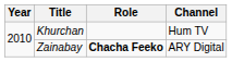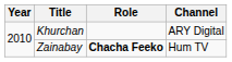 <table class="wikitable">
 <tr>
 <th>Year</th>
 <th>Title</th>
 <th>Role</th>
 <th>Channel</th>
 </tr>
 <tr>
 <td rowspan="2">2010</td>
 <td><em>Khurchan</em></td>
 <td></td>
-<td>Hum TV</td>
+<td>ARY Digital</td>
 </tr>
 <tr>
 <td><em>Zainabay</em></td>
 <td><strong>Chacha Feeko</strong></td>
-<td>ARY Digital</td>
+<td>Hum TV</td>
 </tr>
 </table>
